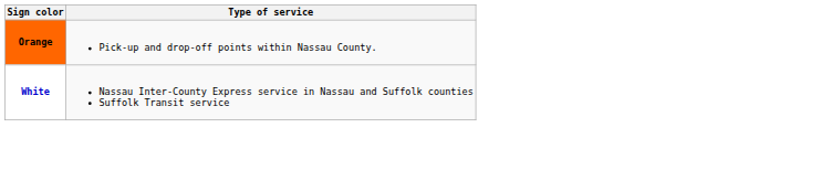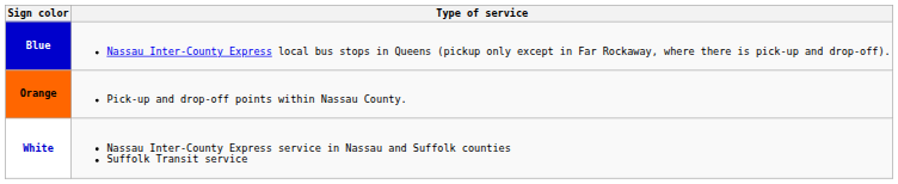 <table class=wikitable style="font-size: 95%;" |>
 <tr>
 <th>Sign color</th>
 <th>Type of service</th>
+</tr>
+<tr>
+<td style="background:#0000CC; color:white" align="center"><strong>Blue</strong></td>
+<td><br><ul><li><a href='#'>Nassau Inter-County Express</a> local bus stops in Queens (pickup only except in Far Rockaway, where there is pick-up and drop-off).</li></ul></td>
 </tr>
 <tr>
 <td style="background:#FF6600; color:black" align="center"><strong>Orange</strong></td>
 <td><br><ul><li>Pick-up and drop-off points within Nassau County.</li></ul></td>
 </tr>
 <tr>
 <td style="background:white; color:#0000CC" align="center"><strong>White</strong></td>
 <td><br><ul><li>Nassau Inter-County Express service in Nassau and Suffolk counties</li><li>Suffolk Transit service</li></ul></td>
 </tr>
 </table>
